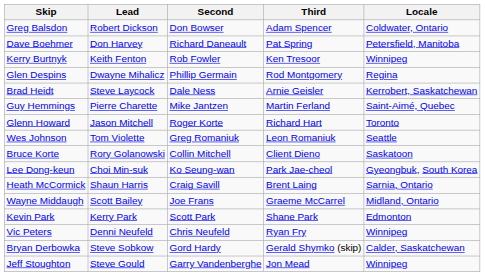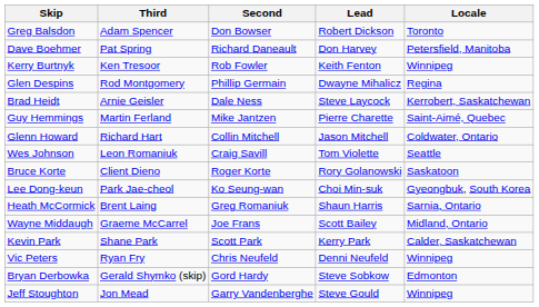 <table class="wikitable">
 <tr>
 <th>Skip</th>
+<th>Third</th>
+<th>Second</th>
 <th>Lead</th>
-<th>Second</th>
-<th>Third</th>
 <th>Locale</th>
 </tr>
 <tr>
 <td><a href='#'>Greg Balsdon</a></td>
+<td><a href='#'>Adam Spencer</a></td>
+<td><a href='#'>Don Bowser</a></td>
 <td><a href='#'>Robert Dickson</a></td>
-<td><a href='#'>Don Bowser</a></td>
-<td><a href='#'>Adam Spencer</a></td>
-<td> <a href='#'>Coldwater, Ontario</a></td>
+<td> <a href='#'>Toronto</a></td>
 </tr>
 <tr>
 <td><a href='#'>Dave Boehmer</a></td>
+<td><a href='#'>Pat Spring</a></td>
+<td><a href='#'>Richard Daneault</a></td>
 <td><a href='#'>Don Harvey</a></td>
-<td><a href='#'>Richard Daneault</a></td>
-<td><a href='#'>Pat Spring</a></td>
 <td> <a href='#'>Petersfield, Manitoba</a></td>
 </tr>
 <tr>
 <td><a href='#'>Kerry Burtnyk</a></td>
+<td><a href='#'>Ken Tresoor</a></td>
+<td><a href='#'>Rob Fowler</a></td>
 <td><a href='#'>Keith Fenton</a></td>
-<td><a href='#'>Rob Fowler</a></td>
-<td><a href='#'>Ken Tresoor</a></td>
 <td> <a href='#'>Winnipeg</a></td>
 </tr>
 <tr>
 <td><a href='#'>Glen Despins</a></td>
+<td><a href='#'>Rod Montgomery</a></td>
+<td><a href='#'>Phillip Germain</a></td>
 <td><a href='#'>Dwayne Mihalicz</a></td>
-<td><a href='#'>Phillip Germain</a></td>
-<td><a href='#'>Rod Montgomery</a></td>
 <td> <a href='#'>Regina</a></td>
 </tr>
 <tr>
 <td><a href='#'>Brad Heidt</a></td>
+<td><a href='#'>Arnie Geisler</a></td>
+<td><a href='#'>Dale Ness</a></td>
 <td><a href='#'>Steve Laycock</a></td>
-<td><a href='#'>Dale Ness</a></td>
-<td><a href='#'>Arnie Geisler</a></td>
 <td> <a href='#'>Kerrobert, Saskatchewan</a></td>
 </tr>
 <tr>
 <td><a href='#'>Guy Hemmings</a></td>
+<td><a href='#'>Martin Ferland</a></td>
+<td><a href='#'>Mike Jantzen</a></td>
 <td><a href='#'>Pierre Charette</a></td>
-<td><a href='#'>Mike Jantzen</a></td>
-<td><a href='#'>Martin Ferland</a></td>
 <td> <a href='#'>Saint-Aimé, Quebec</a></td>
 </tr>
 <tr>
 <td><a href='#'>Glenn Howard</a></td>
+<td><a href='#'>Richard Hart</a></td>
+<td><a href='#'>Collin Mitchell</a></td>
 <td><a href='#'>Jason Mitchell</a></td>
-<td><a href='#'>Roger Korte</a></td>
-<td><a href='#'>Richard Hart</a></td>
-<td> <a href='#'>Toronto</a></td>
+<td> <a href='#'>Coldwater, Ontario</a></td>
 </tr>
 <tr>
 <td><a href='#'>Wes Johnson</a></td>
+<td><a href='#'>Leon Romaniuk</a></td>
+<td><a href='#'>Craig Savill</a></td>
 <td><a href='#'>Tom Violette</a></td>
-<td><a href='#'>Greg Romaniuk</a></td>
-<td><a href='#'>Leon Romaniuk</a></td>
 <td> <a href='#'>Seattle</a></td>
 </tr>
 <tr>
 <td><a href='#'>Bruce Korte</a></td>
+<td><a href='#'>Client Dieno</a></td>
+<td><a href='#'>Roger Korte</a></td>
 <td><a href='#'>Rory Golanowski</a></td>
-<td><a href='#'>Collin Mitchell</a></td>
-<td><a href='#'>Client Dieno</a></td>
 <td> <a href='#'>Saskatoon</a></td>
 </tr>
 <tr>
 <td><a href='#'>Lee Dong-keun</a></td>
+<td><a href='#'>Park Jae-cheol</a></td>
+<td><a href='#'>Ko Seung-wan</a></td>
 <td><a href='#'>Choi Min-suk</a></td>
-<td><a href='#'>Ko Seung-wan</a></td>
-<td><a href='#'>Park Jae-cheol</a></td>
 <td> <a href='#'>Gyeongbuk</a>, <a href='#'>South Korea</a></td>
 </tr>
 <tr>
 <td><a href='#'>Heath McCormick</a></td>
+<td><a href='#'>Brent Laing</a></td>
+<td><a href='#'>Greg Romaniuk</a></td>
 <td><a href='#'>Shaun Harris</a></td>
-<td><a href='#'>Craig Savill</a></td>
-<td><a href='#'>Brent Laing</a></td>
 <td> <a href='#'>Sarnia, Ontario</a></td>
 </tr>
 <tr>
 <td><a href='#'>Wayne Middaugh</a></td>
+<td><a href='#'>Graeme McCarrel</a></td>
+<td><a href='#'>Joe Frans</a></td>
 <td><a href='#'>Scott Bailey</a></td>
-<td><a href='#'>Joe Frans</a></td>
-<td><a href='#'>Graeme McCarrel</a></td>
 <td> <a href='#'>Midland, Ontario</a></td>
 </tr>
 <tr>
 <td><a href='#'>Kevin Park</a></td>
+<td><a href='#'>Shane Park</a></td>
+<td><a href='#'>Scott Park</a></td>
 <td><a href='#'>Kerry Park</a></td>
-<td><a href='#'>Scott Park</a></td>
-<td><a href='#'>Shane Park</a></td>
-<td> <a href='#'>Edmonton</a></td>
+<td> <a href='#'>Calder, Saskatchewan</a></td>
 </tr>
 <tr>
 <td><a href='#'>Vic Peters</a></td>
+<td><a href='#'>Ryan Fry</a></td>
+<td><a href='#'>Chris Neufeld</a></td>
 <td><a href='#'>Denni Neufeld</a></td>
-<td><a href='#'>Chris Neufeld</a></td>
-<td><a href='#'>Ryan Fry</a></td>
 <td> <a href='#'>Winnipeg</a></td>
 </tr>
 <tr>
 <td><a href='#'>Bryan Derbowka</a></td>
+<td><a href='#'>Gerald Shymko</a> (skip)</td>
+<td><a href='#'>Gord Hardy</a></td>
 <td><a href='#'>Steve Sobkow</a></td>
-<td><a href='#'>Gord Hardy</a></td>
-<td><a href='#'>Gerald Shymko</a> (skip)</td>
-<td> <a href='#'>Calder, Saskatchewan</a></td>
+<td> <a href='#'>Edmonton</a></td>
 </tr>
 <tr>
 <td><a href='#'>Jeff Stoughton</a></td>
+<td><a href='#'>Jon Mead</a></td>
+<td><a href='#'>Garry Vandenberghe</a></td>
 <td><a href='#'>Steve Gould</a></td>
-<td><a href='#'>Garry Vandenberghe</a></td>
-<td><a href='#'>Jon Mead</a></td>
 <td> <a href='#'>Winnipeg</a></td>
 </tr>
 </table>
